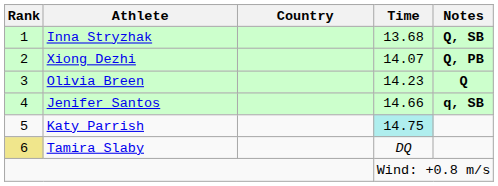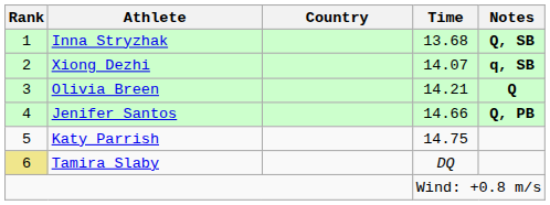 <table class="wikitable sortable" style="text-align:center">
 <tr>
 <th>Rank</th>
 <th style="width:180px">Athlete</th>
 <th style="width:125px">Country</th>
 <th>Time</th>
 <th>Notes</th>
 </tr>
 <tr style="background:#cfc;">
 <td>1</td>
 <td style="text-align:left;"><a href='#'>Inna Stryzhak</a></td>
 <td style="text-align:left;"></td>
 <td>13.68</td>
 <td><strong>Q, SB</strong></td>
 </tr>
 <tr style="background:#cfc;">
 <td>2</td>
 <td style="text-align:left;"><a href='#'>Xiong Dezhi</a></td>
 <td style="text-align:left;"></td>
 <td>14.07</td>
-<td><strong>Q, PB</strong></td>
+<td><strong>q, SB</strong></td>
 </tr>
 <tr style="background:#cfc;">
 <td>3</td>
 <td style="text-align:left;"><a href='#'>Olivia Breen</a></td>
 <td style="text-align:left;"></td>
-<td>14.23</td>
+<td>14.21</td>
 <td><strong>Q</strong></td>
 </tr>
 <tr style="background:#cfc;">
 <td>4</td>
 <td style="text-align:left;"><a href='#'>Jenifer Santos</a></td>
 <td style="text-align:left;"></td>
 <td>14.66</td>
-<td><strong>q, SB</strong></td>
+<td><strong>Q, PB</strong></td>
 </tr>
 <tr>
 <td>5</td>
 <td style="text-align:left;"><a href='#'>Katy Parrish</a></td>
 <td style="text-align:left;"></td>
-<td style="background: paleturquoise;">14.75</td>
+<td>14.75</td>
 <td></td>
 </tr>
 <tr>
 <td style="background: khaki;">6</td>
 <td style="text-align:left;"><a href='#'>Tamira Slaby</a></td>
 <td style="text-align:left;"></td>
 <td><em>DQ</em></td>
 <td></td>
 </tr>
 <tr class="sortbottom">
 <td colspan="3"></td>
 <td colspan="2">Wind: +0.8 m/s</td>
 </tr>
 </table>
